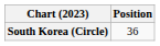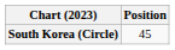 <table class="wikitable plainrowheaders" style="text-align:center">
 <tr>
 <th scope="col">Chart (2023)</th>
 <th scope="col">Position</th>
 </tr>
 <tr>
 <th scope="row">South Korea (Circle)</th>
-<td>36</td>
+<td>45</td>
 </tr>
 </table>
